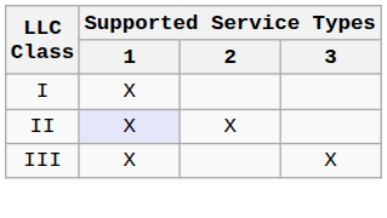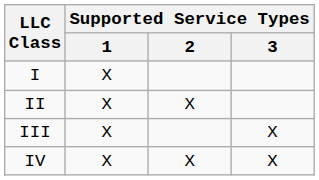 <table class="wikitable">
 <tr>
 <th rowspan="2">LLC<br>Class</th>
 <th colspan="3">Supported Service Types</th>
 </tr>
 <tr>
 <th style="text-align:center;">1</th>
 <th style="text-align:center;">2</th>
 <th style="text-align:center;">3</th>
 </tr>
 <tr>
 <td style="text-align:center;">I</td>
 <td style="text-align:center;">X</td>
 <td></td>
 <td></td>
 </tr>
 <tr>
 <td style="text-align:center;">II</td>
-<td style="background: lavender; text-align:center;">X</td>
+<td style="text-align:center;">X</td>
 <td style="text-align:center;">X</td>
 <td></td>
 </tr>
 <tr>
 <td style="text-align:center;">III</td>
 <td style="text-align:center;">X</td>
 <td></td>
 <td style="text-align:center;">X</td>
 </tr>
+<tr>
+<td style="text-align:center;">IV</td>
+<td style="text-align:center;">X</td>
+<td style="text-align:center;">X</td>
+<td style="text-align:center;">X</td>
+</tr>
 </table>
